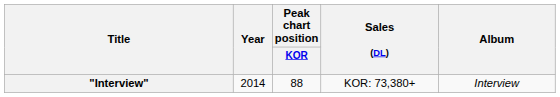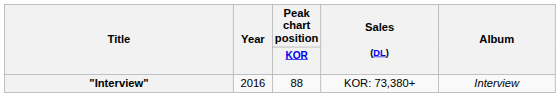 <table class="wikitable plainrowheaders" style="text-align:center;">
 <tr>
 <th rowspan="2" scope="col" style="width:20em;">Title</th>
 <th rowspan="2" scope="col" style="width:3em;">Year</th>
 <th scope="col">Peak chart position</th>
 <th rowspan="2" scope="col" style="width:10em;">Sales<br><br><small>(<a href='#'>DL</a>)</small></th>
 <th rowspan="2" scope="col" style="width:10em;">Album</th>
 </tr>
 <tr>
 <th scope="col" style="width:3em;font-size:90%;"><a href='#'>KOR</a><br><br></th>
 </tr>
 <tr>
 <th scope="row">"Interview"</th>
-<td>2014</td>
+<td>2016</td>
 <td>88</td>
 <td>KOR: 73,380+</td>
 <td><em>Interview</em></td>
 </tr>
 </table>
